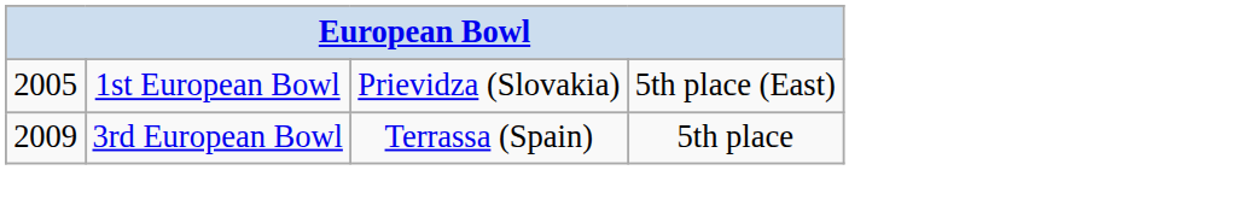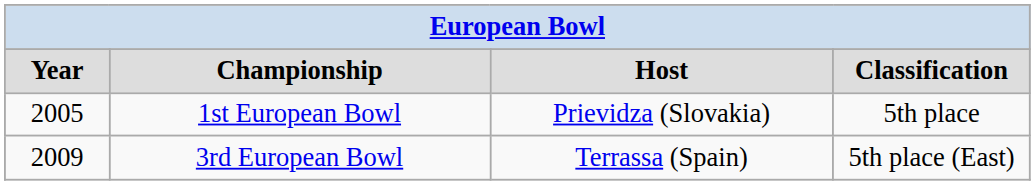 <table class="wikitable" style=font-size:90%>
 <tr align=center style="background:#ccddee;">
 <td colspan=4><strong><a href='#'>European Bowl</a></strong></td>
+</tr>
+<tr align=center bgcolor="#dddddd">
+<td width=50><strong>Year</strong></td>
+<td width=200><strong>Championship</strong></td>
+<td width=180><strong>Host</strong></td>
+<td width=100><strong>Classification</strong></td>
 </tr>
 <tr align=center>
 <td>2005</td>
 <td><a href='#'>1st European Bowl</a></td>
 <td><a href='#'>Prievidza</a> (Slovakia)</td>
-<td align="center">5th place (East)</td>
+<td align="center">5th place</td>
 </tr>
 <tr align=center>
 <td>2009</td>
 <td><a href='#'>3rd European Bowl</a></td>
 <td><a href='#'>Terrassa</a> (Spain)</td>
-<td align="center">5th place</td>
+<td align="center">5th place (East)</td>
 </tr>
 </table>
